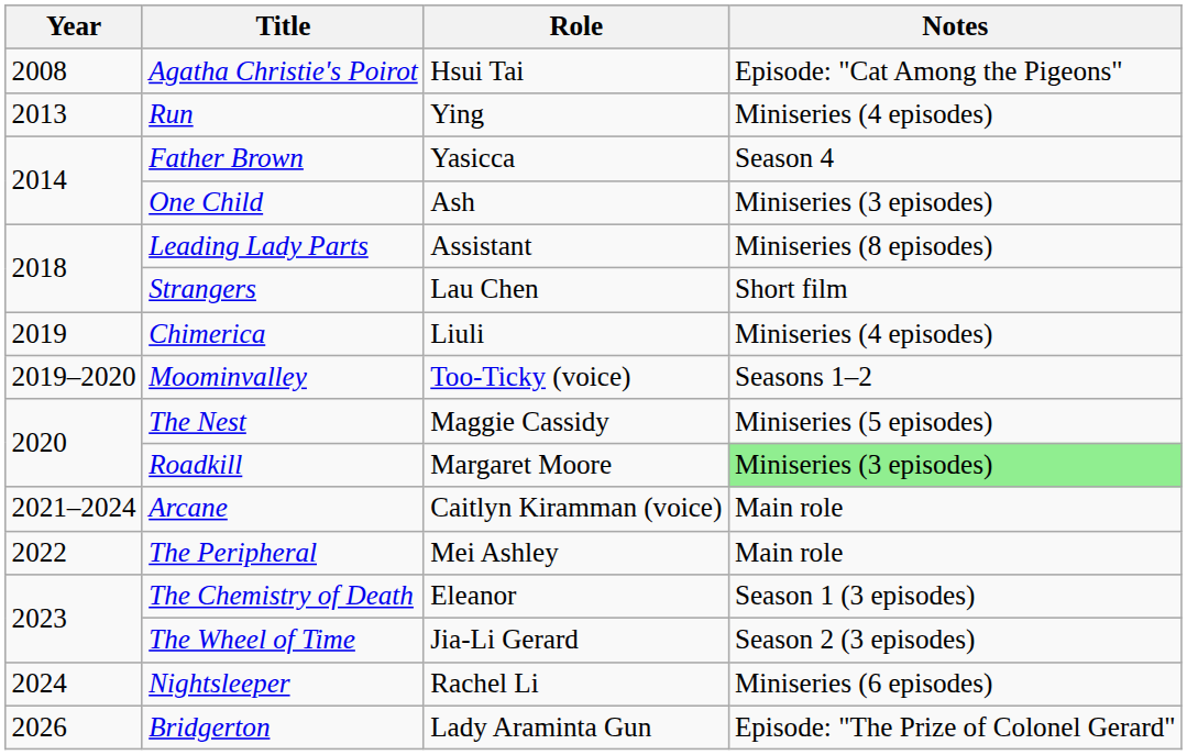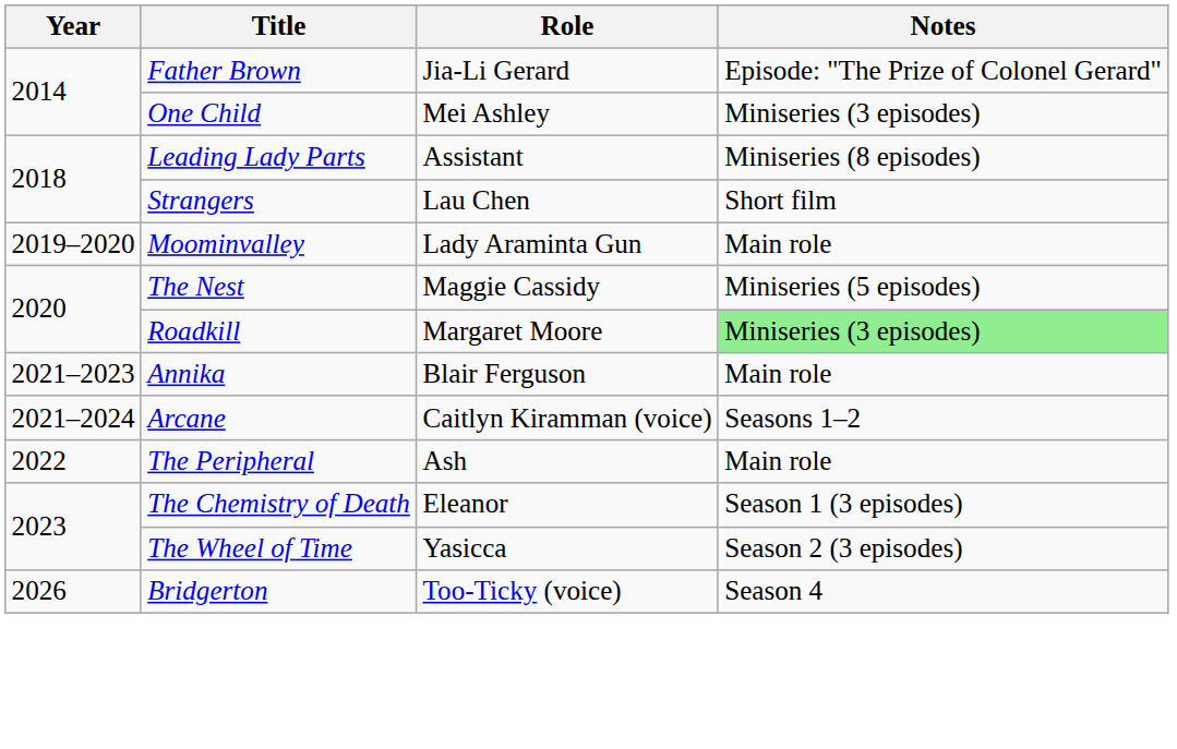 <table class="wikitable sortable">
 <tr style="background:#ccc;">
 <th>Year</th>
 <th>Title</th>
 <th>Role</th>
 <th class="unsortable">Notes</th>
 </tr>
 <tr>
-<td>2008</td>
-<td><em><a href='#'>Agatha Christie's Poirot</a></em></td>
-<td>Hsui Tai</td>
-<td>Episode: "Cat Among the Pigeons"</td>
-</tr>
-<tr>
-<td>2013</td>
-<td><em><a href='#'>Run</a></em></td>
-<td>Ying</td>
-<td>Miniseries (4 episodes)</td>
-</tr>
-<tr>
 <td rowspan=2>2014</td>
 <td><em><a href='#'>Father Brown</a></em></td>
-<td>Yasicca</td>
-<td>Season 4</td>
+<td>Jia-Li Gerard</td>
+<td>Episode: "The Prize of Colonel Gerard"</td>
 </tr>
 <tr>
 <td><em><a href='#'>One Child</a></em></td>
-<td>Ash</td>
+<td>Mei Ashley</td>
 <td>Miniseries (3 episodes)</td>
 </tr>
 <tr>
 <td rowspan=2>2018</td>
 <td><em><a href='#'>Leading Lady Parts</a></em></td>
 <td>Assistant</td>
 <td>Miniseries (8 episodes)</td>
 </tr>
 <tr>
 <td><em><a href='#'>Strangers</a></em></td>
 <td>Lau Chen</td>
 <td>Short film</td>
 </tr>
 <tr>
-<td>2019</td>
-<td><em><a href='#'>Chimerica</a></em></td>
-<td>Liuli</td>
-<td>Miniseries (4 episodes)</td>
-</tr>
-<tr>
 <td>2019–2020</td>
 <td><em><a href='#'>Moominvalley</a></em></td>
-<td><a href='#'>Too-Ticky</a> (voice)</td>
-<td>Seasons 1–2</td>
+<td>Lady Araminta Gun</td>
+<td>Main role</td>
 </tr>
 <tr>
 <td rowspan=2>2020</td>
 <td><em><a href='#'>The Nest</a></em></td>
 <td>Maggie Cassidy</td>
 <td>Miniseries (5 episodes)</td>
 </tr>
 <tr>
 <td><em><a href='#'>Roadkill</a></em></td>
 <td>Margaret Moore</td>
 <td style="background: lightgreen;">Miniseries (3 episodes)</td>
 </tr>
 <tr>
+<td>2021–2023</td>
+<td><em><a href='#'>Annika</a></em></td>
+<td>Blair Ferguson</td>
+<td>Main role</td>
+</tr>
+<tr>
 <td>2021–2024</td>
 <td><em><a href='#'>Arcane</a></em></td>
 <td>Caitlyn Kiramman (voice)</td>
-<td>Main role</td>
+<td>Seasons 1–2</td>
 </tr>
 <tr>
 <td>2022</td>
 <td><em><a href='#'>The Peripheral</a></em></td>
-<td>Mei Ashley</td>
+<td>Ash</td>
 <td>Main role</td>
 </tr>
 <tr>
 <td rowspan=2>2023</td>
 <td><em><a href='#'>The Chemistry of Death</a></em></td>
 <td>Eleanor</td>
 <td>Season 1 (3 episodes)</td>
 </tr>
 <tr>
 <td><em><a href='#'>The Wheel of Time</a></em></td>
-<td>Jia-Li Gerard</td>
+<td>Yasicca</td>
 <td>Season 2 (3 episodes)</td>
-</tr>
-<tr>
-<td>2024</td>
-<td><em><a href='#'>Nightsleeper</a></em></td>
-<td>Rachel Li</td>
-<td>Miniseries (6 episodes)</td>
 </tr>
 <tr>
 <td>2026</td>
 <td><em><a href='#'>Bridgerton</a></em></td>
-<td>Lady Araminta Gun</td>
-<td>Episode: "The Prize of Colonel Gerard"</td>
+<td><a href='#'>Too-Ticky</a> (voice)</td>
+<td>Season 4</td>
 </tr>
 </table>
